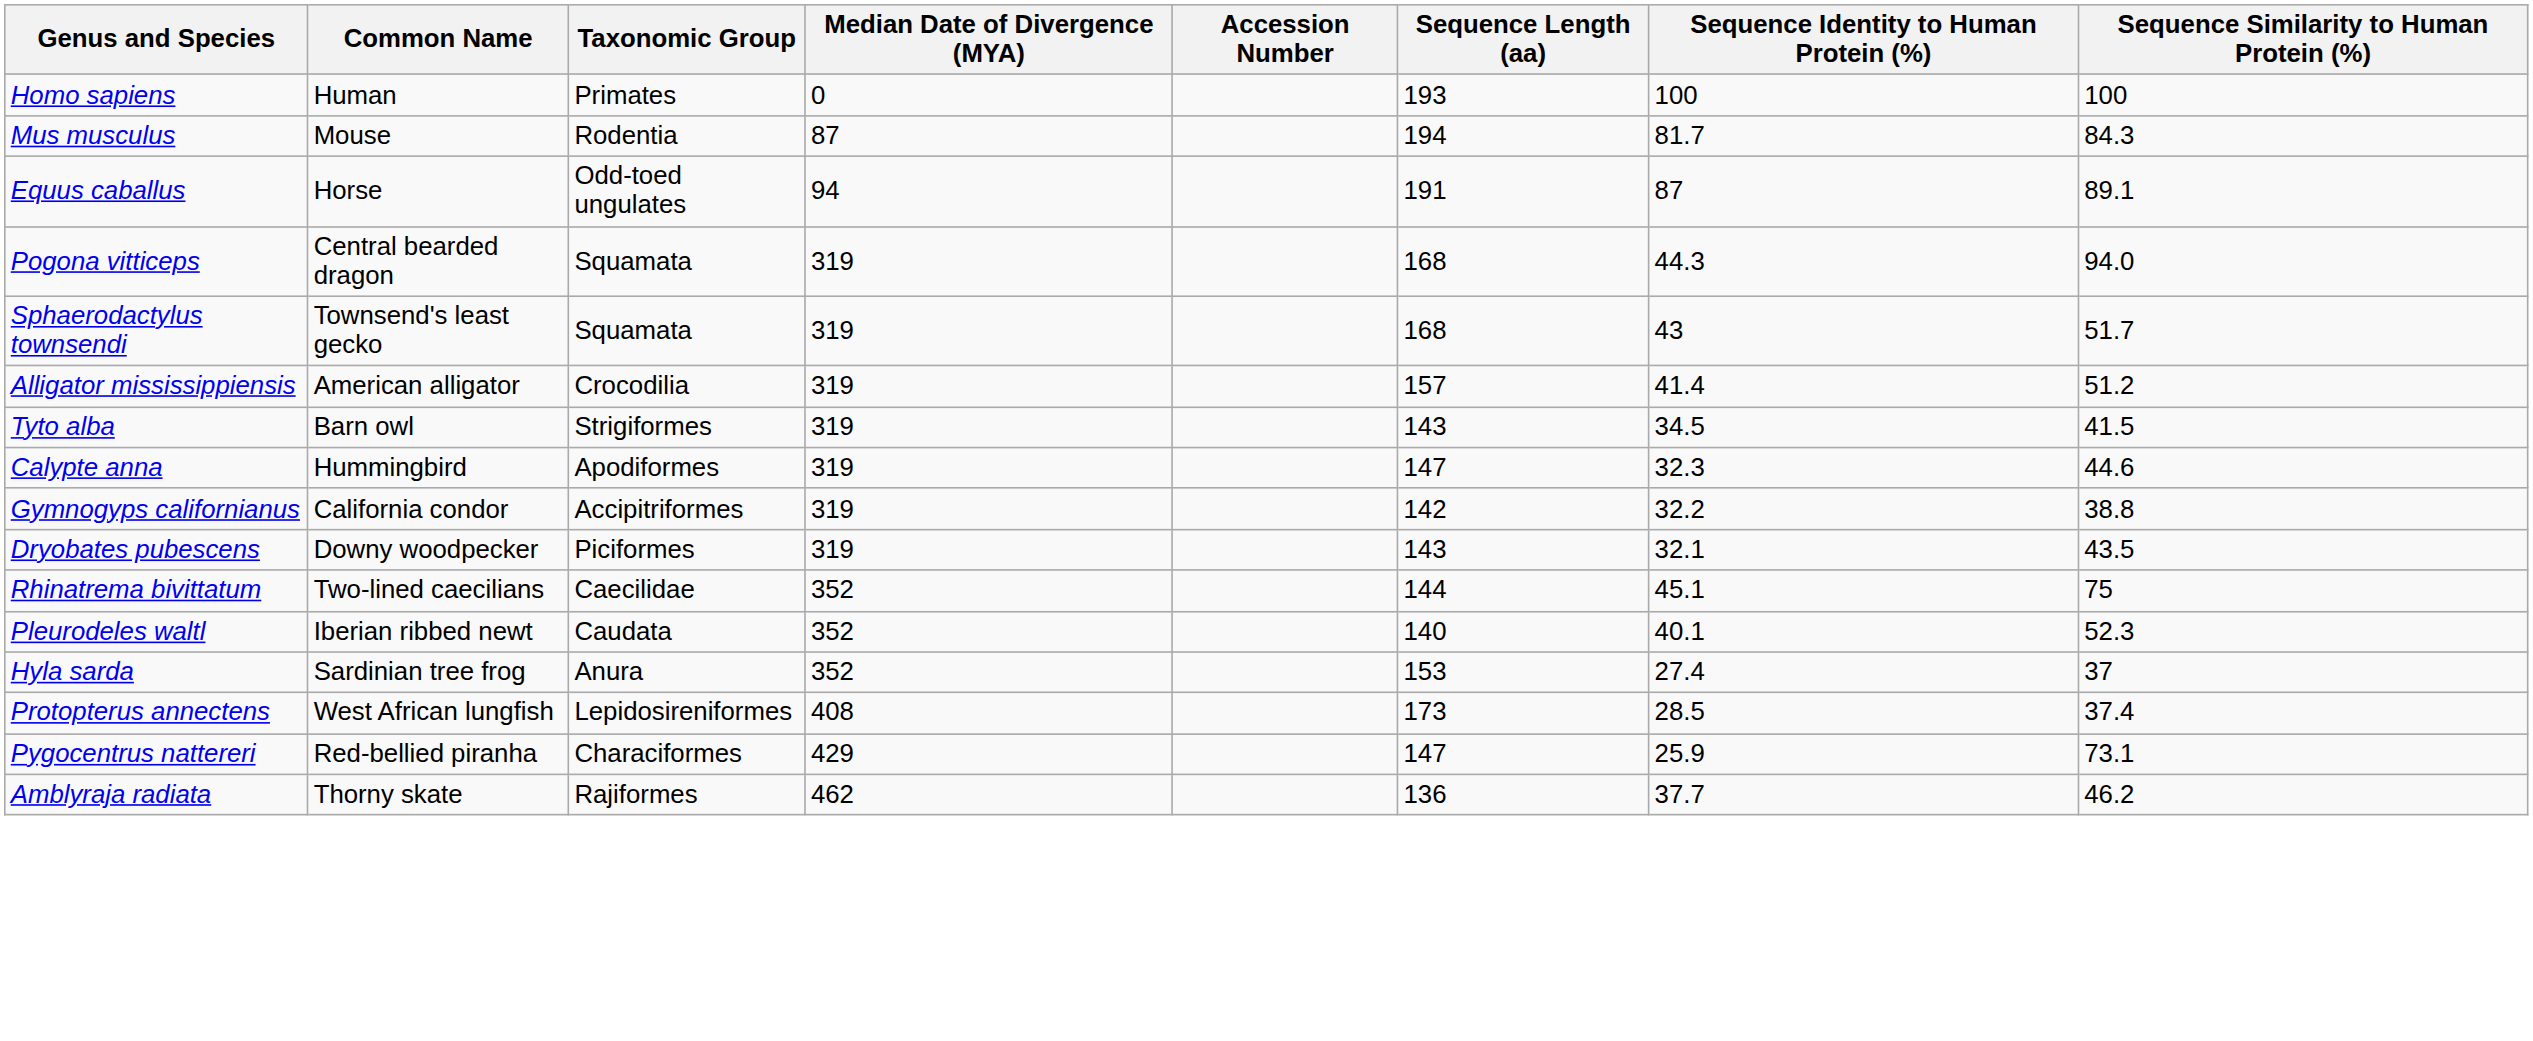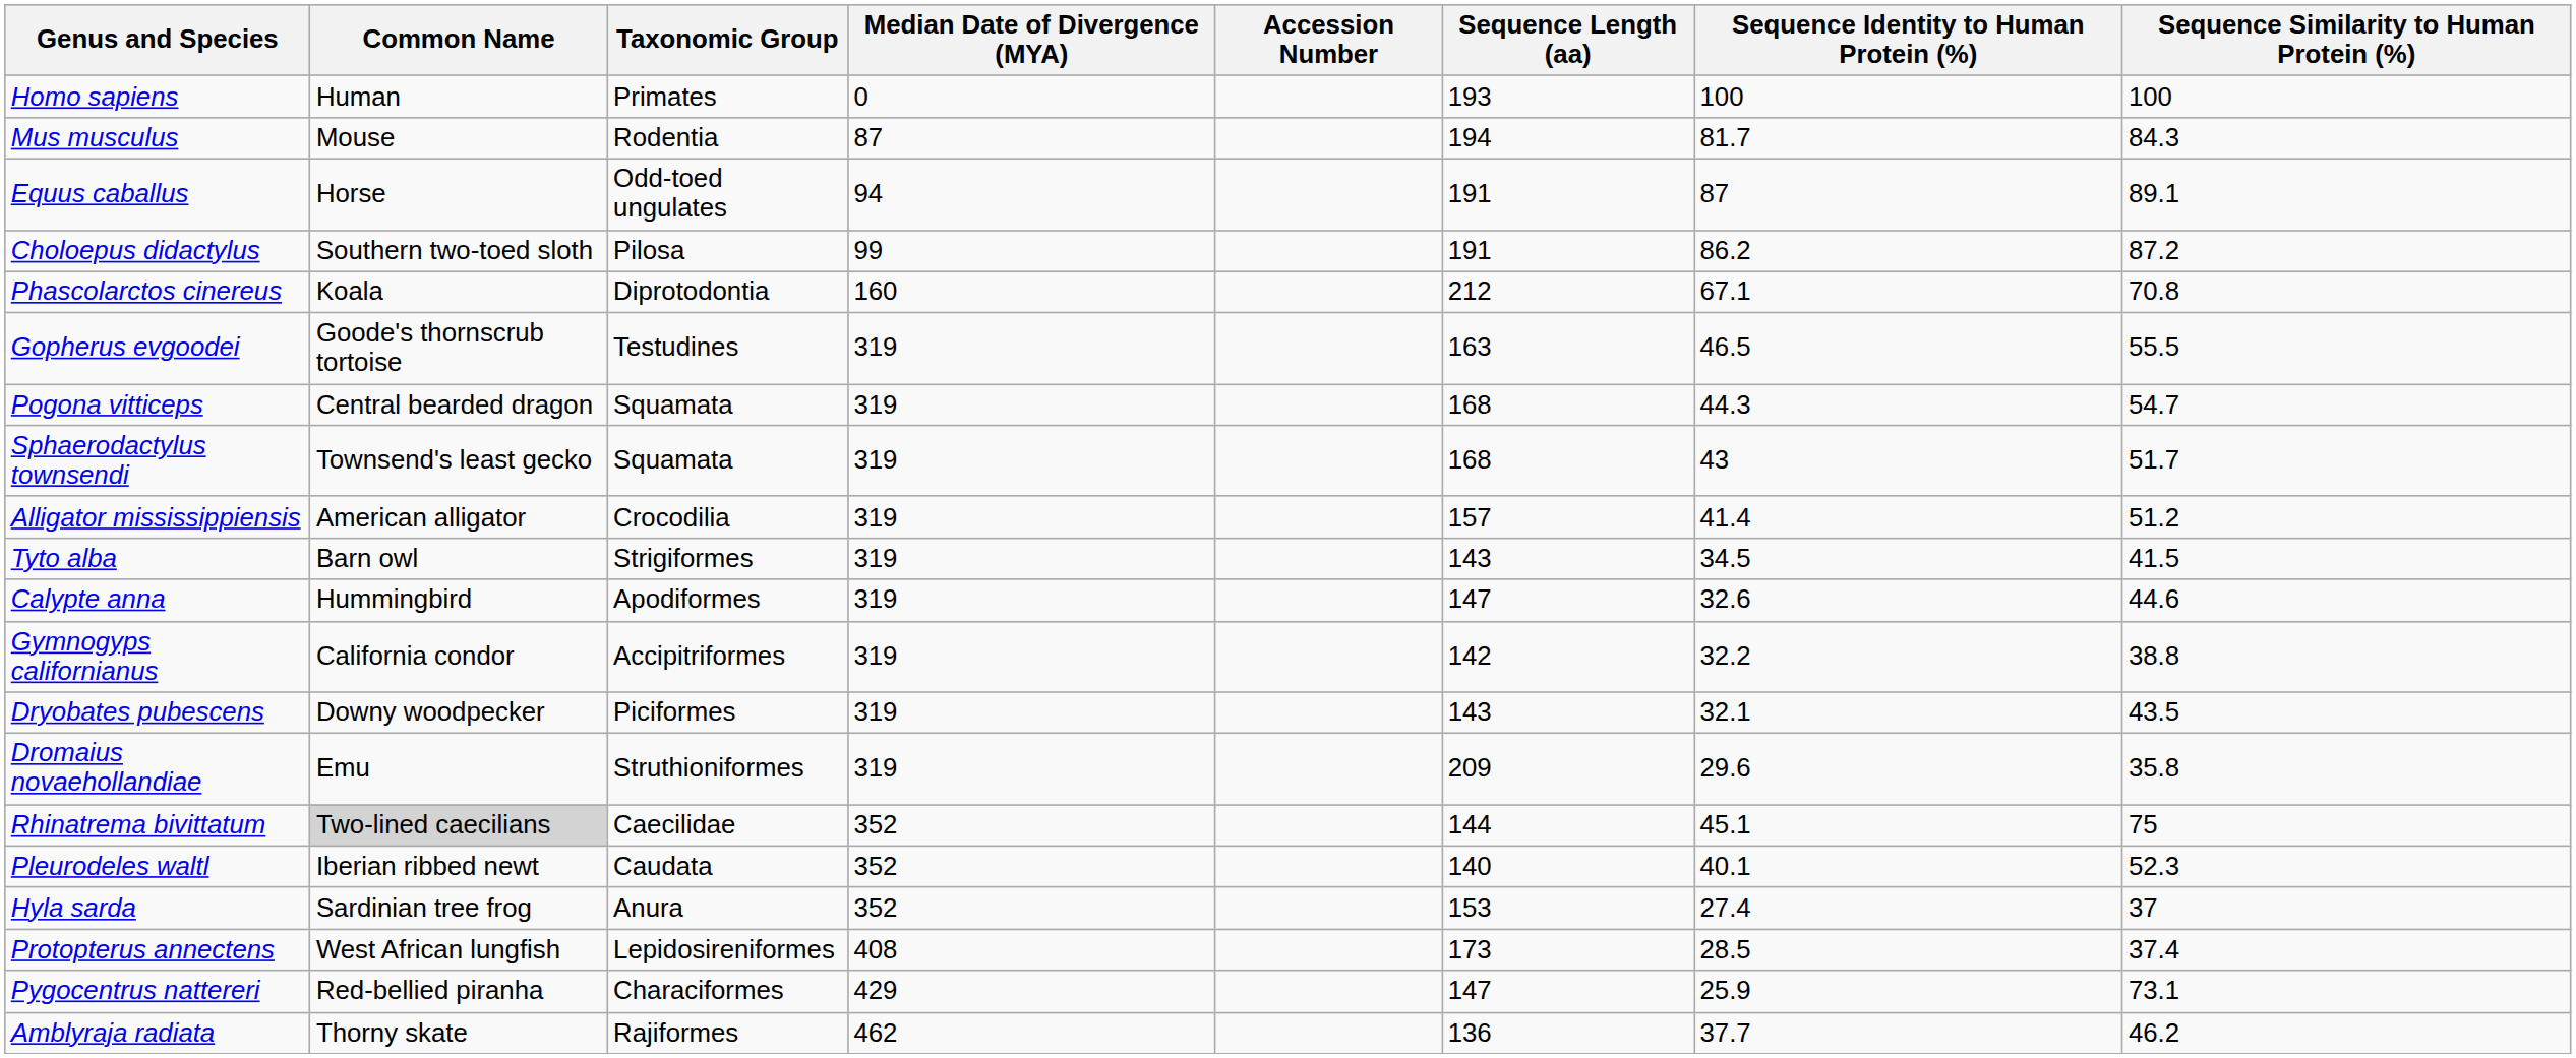 <table class="wikitable">
 <tr>
 <th>Genus and Species</th>
 <th>Common Name</th>
 <th>Taxonomic Group</th>
 <th>Median Date of Divergence (MYA)</th>
 <th>Accession Number</th>
 <th>Sequence Length (aa)</th>
 <th>Sequence Identity to Human Protein (%)</th>
 <th>Sequence Similarity  to Human Protein (%)</th>
 </tr>
 <tr>
 <td><em><a href='#'>Homo sapiens</a></em></td>
 <td>Human</td>
 <td>Primates</td>
 <td>0</td>
 <td></td>
 <td>193</td>
 <td>100</td>
 <td>100</td>
 </tr>
 <tr>
 <td><em><a href='#'>Mus musculus</a></em></td>
 <td>Mouse</td>
 <td>Rodentia</td>
 <td>87</td>
 <td></td>
 <td>194</td>
 <td>81.7</td>
 <td>84.3</td>
 </tr>
 <tr>
 <td><em><a href='#'>Equus caballus</a></em></td>
 <td>Horse</td>
 <td>Odd-toed ungulates</td>
 <td>94</td>
 <td></td>
 <td>191</td>
 <td>87</td>
 <td>89.1</td>
 </tr>
 <tr>
+<td><em><a href='#'>Choloepus didactylus</a></em></td>
+<td>Southern two-toed sloth</td>
+<td>Pilosa</td>
+<td>99</td>
+<td></td>
+<td>191</td>
+<td>86.2</td>
+<td>87.2</td>
+</tr>
+<tr>
+<td><em><a href='#'>Phascolarctos cinereus</a></em></td>
+<td>Koala</td>
+<td>Diprotodontia</td>
+<td>160</td>
+<td></td>
+<td>212</td>
+<td>67.1</td>
+<td>70.8</td>
+</tr>
+<tr>
+<td><em><a href='#'>Gopherus evgoodei</a></em></td>
+<td>Goode's thornscrub tortoise</td>
+<td>Testudines</td>
+<td>319</td>
+<td></td>
+<td>163</td>
+<td>46.5</td>
+<td>55.5</td>
+</tr>
+<tr>
 <td><em><a href='#'>Pogona vitticeps</a></em></td>
 <td>Central bearded dragon</td>
 <td>Squamata</td>
 <td>319</td>
 <td></td>
 <td>168</td>
 <td>44.3</td>
-<td>94.0</td>
+<td>54.7</td>
 </tr>
 <tr>
 <td><em><a href='#'>Sphaerodactylus townsendi</a></em></td>
 <td>Townsend's least gecko</td>
 <td>Squamata</td>
 <td>319</td>
 <td></td>
 <td>168</td>
 <td>43</td>
 <td>51.7</td>
 </tr>
 <tr>
 <td><em><a href='#'>Alligator mississippiensis</a></em></td>
 <td>American alligator</td>
 <td>Crocodilia</td>
 <td>319</td>
 <td></td>
 <td>157</td>
 <td>41.4</td>
 <td>51.2</td>
 </tr>
 <tr>
 <td><em><a href='#'>Tyto alba</a></em></td>
 <td>Barn owl</td>
 <td>Strigiformes</td>
 <td>319</td>
 <td></td>
 <td>143</td>
 <td>34.5</td>
 <td>41.5</td>
 </tr>
 <tr>
 <td><em><a href='#'>Calypte anna</a></em></td>
 <td>Hummingbird</td>
 <td>Apodiformes</td>
 <td>319</td>
 <td></td>
 <td>147</td>
-<td>32.3</td>
+<td>32.6</td>
 <td>44.6</td>
 </tr>
 <tr>
 <td><em><a href='#'>Gymnogyps californianus</a></em></td>
 <td>California condor</td>
 <td>Accipitriformes</td>
 <td>319</td>
 <td></td>
 <td>142</td>
 <td>32.2</td>
 <td>38.8</td>
 </tr>
 <tr>
 <td><em><a href='#'>Dryobates pubescens</a></em></td>
 <td>Downy woodpecker</td>
 <td>Piciformes</td>
 <td>319</td>
 <td></td>
 <td>143</td>
 <td>32.1</td>
 <td>43.5</td>
 </tr>
 <tr>
+<td><em><a href='#'>Dromaius novaehollandiae</a></em></td>
+<td>Emu</td>
+<td>Struthioniformes</td>
+<td>319</td>
+<td></td>
+<td>209</td>
+<td>29.6</td>
+<td>35.8</td>
+</tr>
+<tr>
 <td><em><a href='#'>Rhinatrema bivittatum</a></em></td>
-<td>Two-lined caecilians</td>
+<td style="background: lightgrey;">Two-lined caecilians</td>
 <td>Caecilidae</td>
 <td>352</td>
 <td></td>
 <td>144</td>
 <td>45.1</td>
 <td>75</td>
 </tr>
 <tr>
 <td><em><a href='#'>Pleurodeles waltl</a></em></td>
 <td>Iberian ribbed newt</td>
 <td>Caudata</td>
 <td>352</td>
 <td></td>
 <td>140</td>
 <td>40.1</td>
 <td>52.3</td>
 </tr>
 <tr>
 <td><em><a href='#'>Hyla sarda</a></em></td>
 <td>Sardinian tree frog</td>
 <td>Anura</td>
 <td>352</td>
 <td></td>
 <td>153</td>
 <td>27.4</td>
 <td>37</td>
 </tr>
 <tr>
 <td><em><a href='#'>Protopterus annectens</a></em></td>
 <td>West African lungfish</td>
 <td>Lepidosireniformes</td>
 <td>408</td>
 <td></td>
 <td>173</td>
 <td>28.5</td>
 <td>37.4</td>
 </tr>
 <tr>
 <td><em><a href='#'>Pygocentrus nattereri</a></em></td>
 <td>Red-bellied piranha</td>
 <td>Characiformes</td>
 <td>429</td>
 <td></td>
 <td>147</td>
 <td>25.9</td>
 <td>73.1</td>
 </tr>
 <tr>
 <td><em><a href='#'>Amblyraja radiata</a></em></td>
 <td>Thorny skate</td>
 <td>Rajiformes</td>
 <td>462</td>
 <td></td>
 <td>136</td>
 <td>37.7</td>
 <td>46.2</td>
 </tr>
 </table>
